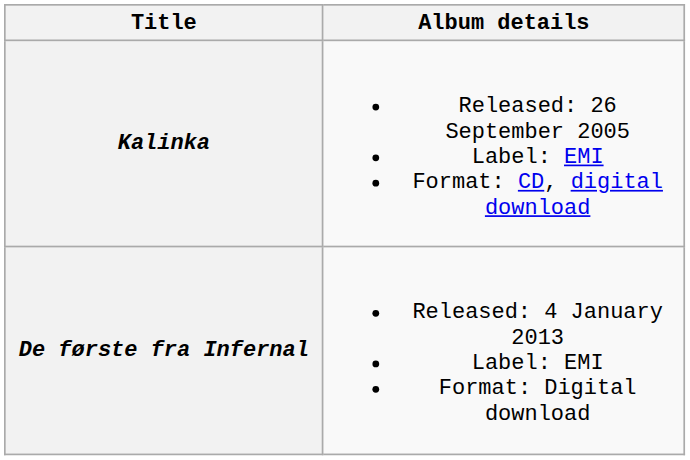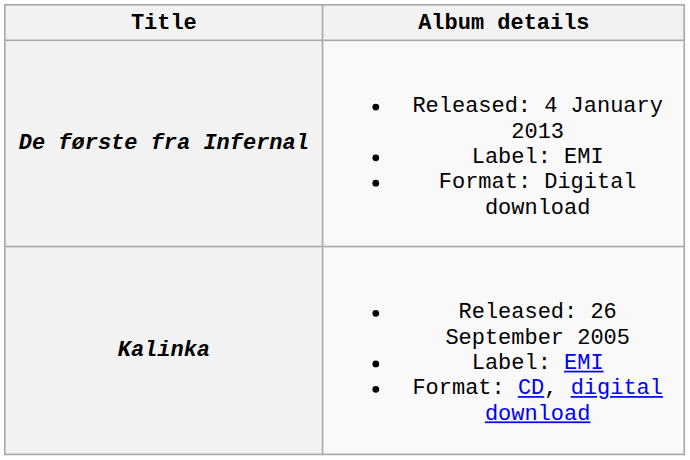 <table class="wikitable plainrowheaders" style="text-align:center;" border="1">
 <tr>
 <th scope="col" rowspan="1" style="width:14em;">Title</th>
 <th scope="col" rowspan="1" style="width:16em;">Album details</th>
 </tr>
 <tr>
+<th scope="row"><em>De første fra Infernal</em></th>
+<td><br><ul><li>Released: 4 January 2013</li><li>Label: EMI</li><li>Format: Digital download</li></ul></td>
+</tr>
+<tr>
 <th scope="row"><em>Kalinka</em></th>
 <td><br><ul><li>Released: 26 September 2005</li><li>Label: <a href='#'>EMI</a></li><li>Format: <a href='#'>CD</a>, <a href='#'>digital download</a></li></ul></td>
 </tr>
-<tr>
-<th scope="row"><em>De første fra Infernal</em></th>
-<td><br><ul><li>Released: 4 January 2013</li><li>Label: EMI</li><li>Format: Digital download</li></ul></td>
-</tr>
 </table>
